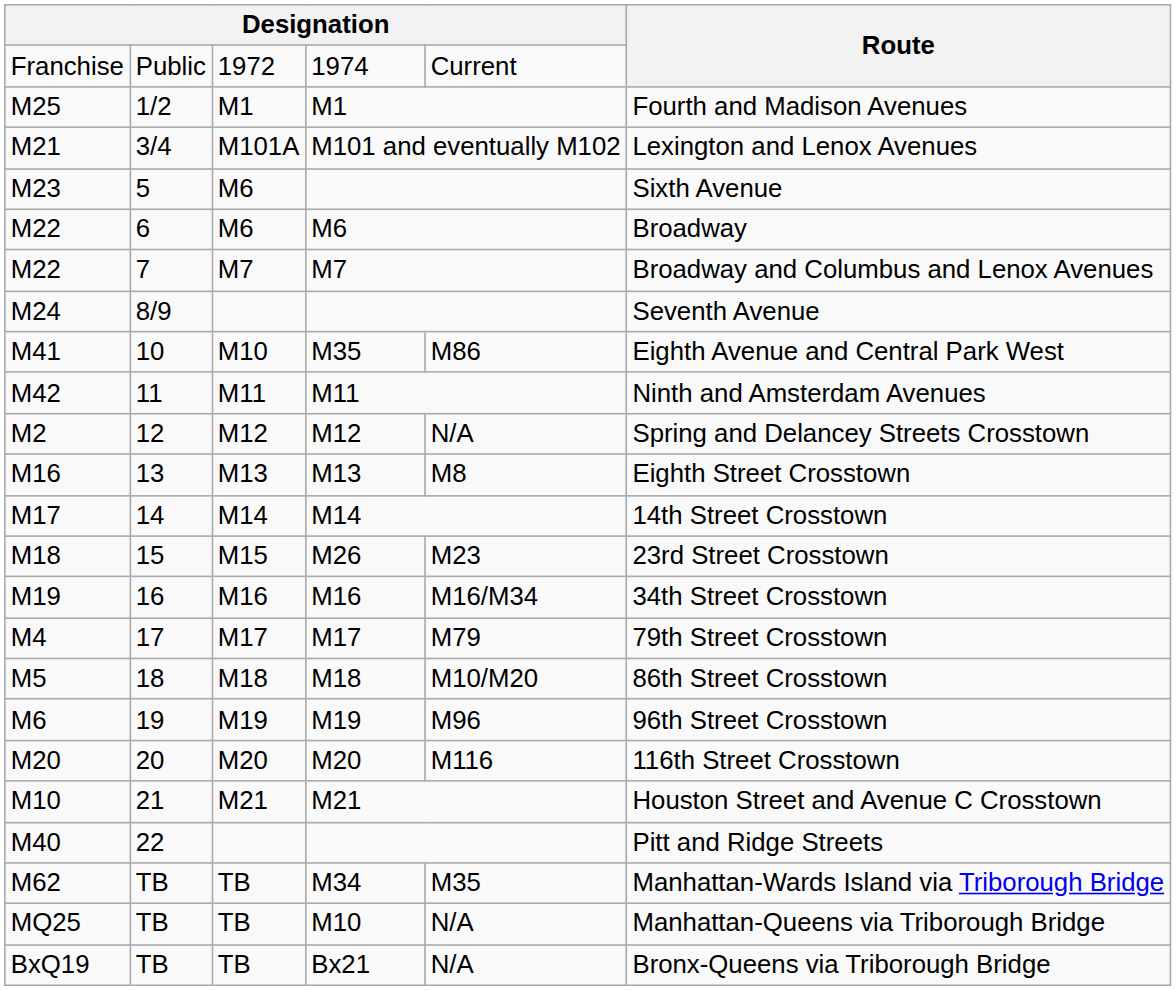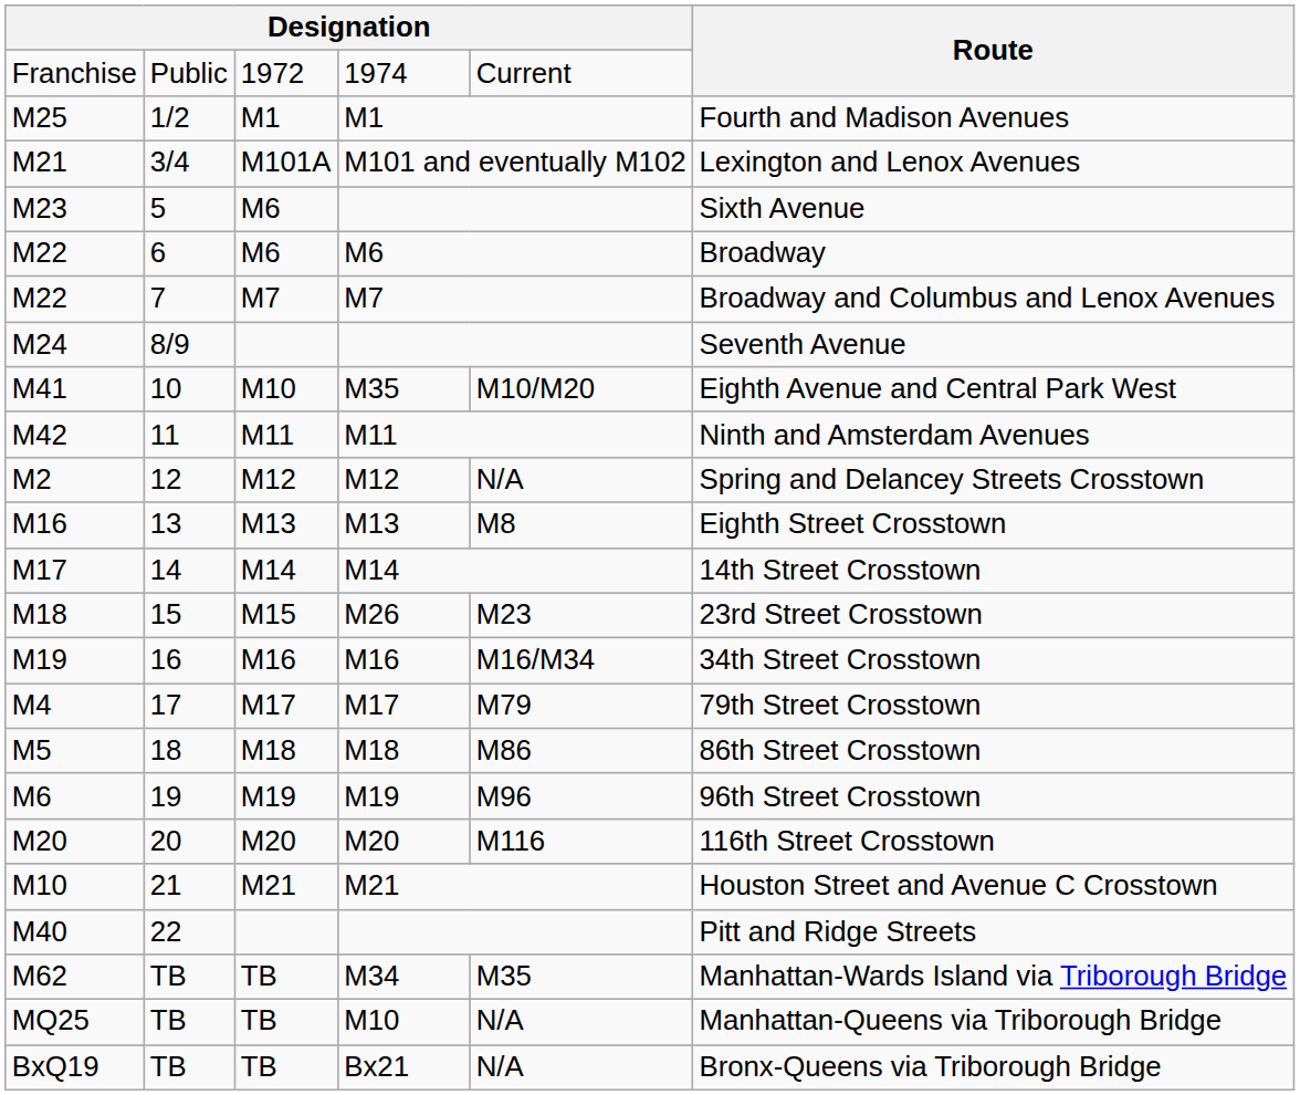 <table class=wikitable>
 <tr>
 <th colspan="5">Designation</th>
 <th rowspan=2>Route</th>
 </tr>
 <tr>
 <td>Franchise</td>
 <td>Public</td>
 <td>1972</td>
 <td>1974</td>
 <td>Current</td>
 </tr>
 <tr>
 <td>M25</td>
 <td>1/2</td>
 <td>M1</td>
 <td colspan=2>M1</td>
 <td>Fourth and Madison Avenues</td>
 </tr>
 <tr>
 <td>M21</td>
 <td>3/4</td>
 <td>M101A</td>
 <td colspan=2>M101 and eventually M102</td>
 <td>Lexington and Lenox Avenues</td>
 </tr>
 <tr>
 <td>M23</td>
 <td>5</td>
 <td>M6</td>
 <td colspan=2></td>
 <td>Sixth Avenue</td>
 </tr>
 <tr>
 <td>M22</td>
 <td>6</td>
 <td>M6</td>
 <td colspan=2>M6</td>
 <td>Broadway</td>
 </tr>
 <tr>
 <td>M22</td>
 <td>7</td>
 <td>M7</td>
 <td colspan=2>M7</td>
 <td>Broadway and Columbus and Lenox Avenues</td>
 </tr>
 <tr>
 <td>M24</td>
 <td>8/9</td>
 <td></td>
 <td colspan=2></td>
 <td>Seventh Avenue</td>
 </tr>
 <tr>
 <td>M41</td>
 <td>10</td>
 <td>M10</td>
 <td>M35</td>
-<td>M86</td>
+<td>M10/M20</td>
 <td>Eighth Avenue and Central Park West</td>
 </tr>
 <tr>
 <td>M42</td>
 <td>11</td>
 <td>M11</td>
 <td colspan=2>M11</td>
 <td>Ninth and Amsterdam Avenues</td>
 </tr>
 <tr>
 <td>M2</td>
 <td>12</td>
 <td>M12</td>
 <td>M12</td>
 <td>N/A</td>
 <td>Spring and Delancey Streets Crosstown</td>
 </tr>
 <tr>
 <td>M16</td>
 <td>13</td>
 <td>M13</td>
 <td>M13</td>
 <td>M8</td>
 <td>Eighth Street Crosstown</td>
 </tr>
 <tr>
 <td>M17</td>
 <td>14</td>
 <td>M14</td>
 <td colspan=2>M14</td>
 <td>14th Street Crosstown</td>
 </tr>
 <tr>
 <td>M18</td>
 <td>15</td>
 <td>M15</td>
 <td>M26</td>
 <td>M23</td>
 <td>23rd Street Crosstown</td>
 </tr>
 <tr>
 <td>M19</td>
 <td>16</td>
 <td>M16</td>
 <td>M16</td>
 <td>M16/M34</td>
 <td>34th Street Crosstown</td>
 </tr>
 <tr>
 <td>M4</td>
 <td>17</td>
 <td>M17</td>
 <td>M17</td>
 <td>M79</td>
 <td>79th Street Crosstown</td>
 </tr>
 <tr>
 <td>M5</td>
 <td>18</td>
 <td>M18</td>
 <td>M18</td>
-<td>M10/M20</td>
+<td>M86</td>
 <td>86th Street Crosstown</td>
 </tr>
 <tr>
 <td>M6</td>
 <td>19</td>
 <td>M19</td>
 <td>M19</td>
 <td>M96</td>
 <td>96th Street Crosstown</td>
 </tr>
 <tr>
 <td>M20</td>
 <td>20</td>
 <td>M20</td>
 <td>M20</td>
 <td>M116</td>
 <td>116th Street Crosstown</td>
 </tr>
 <tr>
 <td>M10</td>
 <td>21</td>
 <td>M21</td>
 <td colspan=2>M21</td>
 <td>Houston Street and Avenue C Crosstown</td>
 </tr>
 <tr>
 <td>M40</td>
 <td>22</td>
 <td></td>
 <td colspan=2></td>
 <td>Pitt and Ridge Streets</td>
 </tr>
 <tr>
 <td>M62</td>
 <td>TB</td>
 <td>TB</td>
 <td>M34</td>
 <td>M35</td>
 <td>Manhattan-Wards Island via <a href='#'>Triborough Bridge</a></td>
 </tr>
 <tr>
 <td>MQ25</td>
 <td>TB</td>
 <td>TB</td>
 <td>M10</td>
 <td>N/A</td>
 <td>Manhattan-Queens via Triborough Bridge</td>
 </tr>
 <tr>
 <td>BxQ19</td>
 <td>TB</td>
 <td>TB</td>
 <td>Bx21</td>
 <td>N/A</td>
 <td>Bronx-Queens via Triborough Bridge</td>
 </tr>
 </table>
